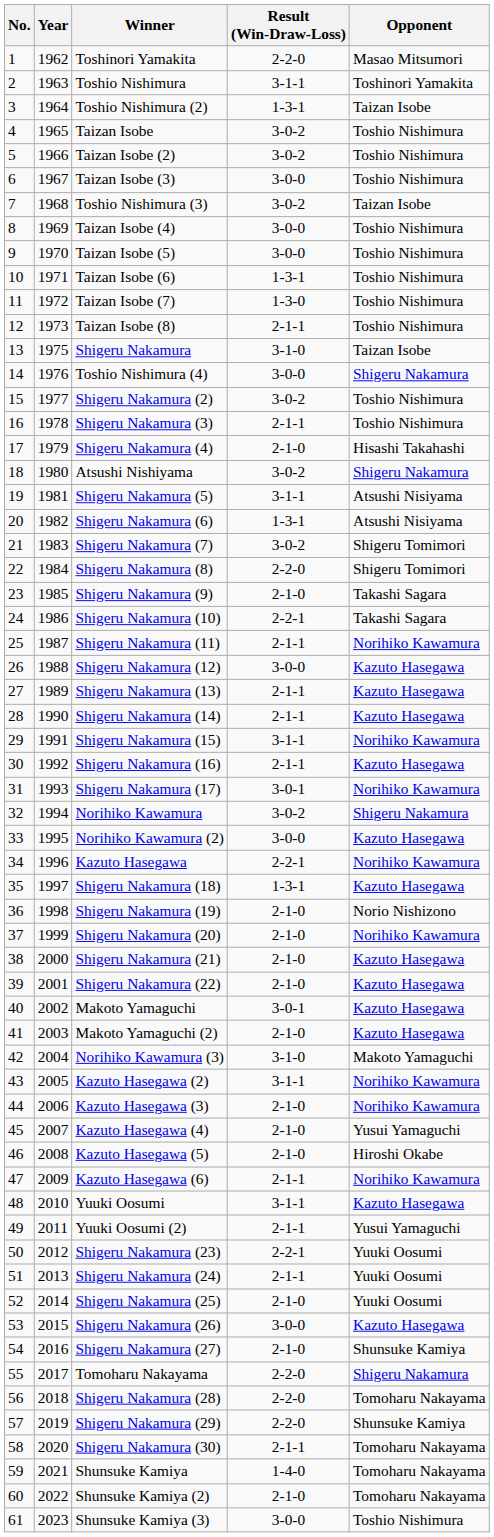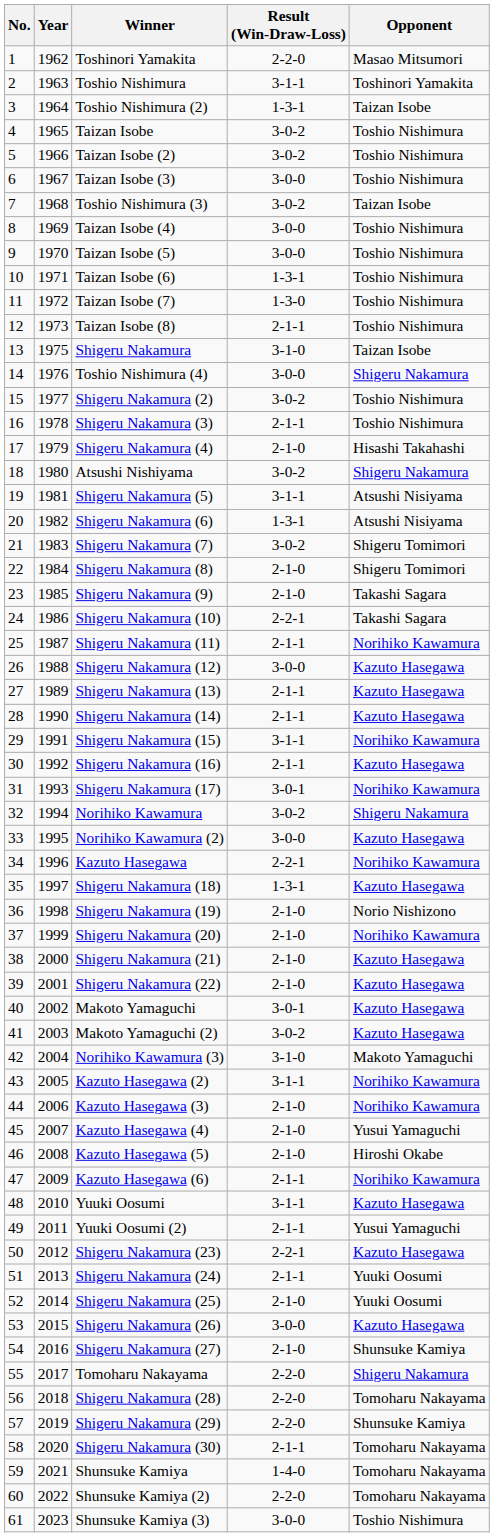 <table class="wikitable">
 <tr>
 <th>No.</th>
 <th>Year</th>
 <th>Winner</th>
 <th>Result<br>(Win-Draw-Loss)</th>
 <th>Opponent</th>
 </tr>
 <tr>
 <td>1</td>
 <td>1962</td>
 <td>Toshinori Yamakita</td>
 <td align="center">2-2-0</td>
 <td>Masao Mitsumori</td>
 </tr>
 <tr>
 <td>2</td>
 <td>1963</td>
 <td>Toshio Nishimura</td>
 <td align="center">3-1-1</td>
 <td>Toshinori Yamakita</td>
 </tr>
 <tr>
 <td>3</td>
 <td>1964</td>
 <td>Toshio Nishimura (2)</td>
 <td align="center">1-3-1</td>
 <td>Taizan Isobe</td>
 </tr>
 <tr>
 <td>4</td>
 <td>1965</td>
 <td>Taizan Isobe</td>
 <td align="center">3-0-2</td>
 <td>Toshio Nishimura</td>
 </tr>
 <tr>
 <td>5</td>
 <td>1966</td>
 <td>Taizan Isobe (2)</td>
 <td align="center">3-0-2</td>
 <td>Toshio Nishimura</td>
 </tr>
 <tr>
 <td>6</td>
 <td>1967</td>
 <td>Taizan Isobe (3)</td>
 <td align="center">3-0-0</td>
 <td>Toshio Nishimura</td>
 </tr>
 <tr>
 <td>7</td>
 <td>1968</td>
 <td>Toshio Nishimura (3)</td>
 <td align="center">3-0-2</td>
 <td>Taizan Isobe</td>
 </tr>
 <tr>
 <td>8</td>
 <td>1969</td>
 <td>Taizan Isobe (4)</td>
 <td align="center">3-0-0</td>
 <td>Toshio Nishimura</td>
 </tr>
 <tr>
 <td>9</td>
 <td>1970</td>
 <td>Taizan Isobe (5)</td>
 <td align="center">3-0-0</td>
 <td>Toshio Nishimura</td>
 </tr>
 <tr>
 <td>10</td>
 <td>1971</td>
 <td>Taizan Isobe (6)</td>
 <td align="center">1-3-1</td>
 <td>Toshio Nishimura</td>
 </tr>
 <tr>
 <td>11</td>
 <td>1972</td>
 <td>Taizan Isobe (7)</td>
 <td align="center">1-3-0</td>
 <td>Toshio Nishimura</td>
 </tr>
 <tr>
 <td>12</td>
 <td>1973</td>
 <td>Taizan Isobe (8)</td>
 <td align="center">2-1-1</td>
 <td>Toshio Nishimura</td>
 </tr>
 <tr>
 <td>13</td>
 <td>1975</td>
 <td><a href='#'>Shigeru Nakamura</a></td>
 <td align="center">3-1-0</td>
 <td>Taizan Isobe</td>
 </tr>
 <tr>
 <td>14</td>
 <td>1976</td>
 <td>Toshio Nishimura (4)</td>
 <td align="center">3-0-0</td>
 <td><a href='#'>Shigeru Nakamura</a></td>
 </tr>
 <tr>
 <td>15</td>
 <td>1977</td>
 <td><a href='#'>Shigeru Nakamura</a> (2)</td>
 <td align="center">3-0-2</td>
 <td>Toshio Nishimura</td>
 </tr>
 <tr>
 <td>16</td>
 <td>1978</td>
 <td><a href='#'>Shigeru Nakamura</a> (3)</td>
 <td align="center">2-1-1</td>
 <td>Toshio Nishimura</td>
 </tr>
 <tr>
 <td>17</td>
 <td>1979</td>
 <td><a href='#'>Shigeru Nakamura</a> (4)</td>
 <td align="center">2-1-0</td>
 <td>Hisashi Takahashi</td>
 </tr>
 <tr>
 <td>18</td>
 <td>1980</td>
 <td>Atsushi Nishiyama</td>
 <td align="center">3-0-2</td>
 <td><a href='#'>Shigeru Nakamura</a></td>
 </tr>
 <tr>
 <td>19</td>
 <td>1981</td>
 <td><a href='#'>Shigeru Nakamura</a> (5)</td>
 <td align="center">3-1-1</td>
 <td>Atsushi Nisiyama</td>
 </tr>
 <tr>
 <td>20</td>
 <td>1982</td>
 <td><a href='#'>Shigeru Nakamura</a> (6)</td>
 <td align="center">1-3-1</td>
 <td>Atsushi Nisiyama</td>
 </tr>
 <tr>
 <td>21</td>
 <td>1983</td>
 <td><a href='#'>Shigeru Nakamura</a> (7)</td>
 <td align="center">3-0-2</td>
 <td>Shigeru Tomimori</td>
 </tr>
 <tr>
 <td>22</td>
 <td>1984</td>
 <td><a href='#'>Shigeru Nakamura</a> (8)</td>
-<td align="center">2-2-0</td>
+<td align="center">2-1-0</td>
 <td>Shigeru Tomimori</td>
 </tr>
 <tr>
 <td>23</td>
 <td>1985</td>
 <td><a href='#'>Shigeru Nakamura</a> (9)</td>
 <td align="center">2-1-0</td>
 <td>Takashi Sagara</td>
 </tr>
 <tr>
 <td>24</td>
 <td>1986</td>
 <td><a href='#'>Shigeru Nakamura</a> (10)</td>
 <td align="center">2-2-1</td>
 <td>Takashi Sagara</td>
 </tr>
 <tr>
 <td>25</td>
 <td>1987</td>
 <td><a href='#'>Shigeru Nakamura</a> (11)</td>
 <td align="center">2-1-1</td>
 <td><a href='#'>Norihiko Kawamura</a></td>
 </tr>
 <tr>
 <td>26</td>
 <td>1988</td>
 <td><a href='#'>Shigeru Nakamura</a> (12)</td>
 <td align="center">3-0-0</td>
 <td><a href='#'>Kazuto Hasegawa</a></td>
 </tr>
 <tr>
 <td>27</td>
 <td>1989</td>
 <td><a href='#'>Shigeru Nakamura</a> (13)</td>
 <td align="center">2-1-1</td>
 <td><a href='#'>Kazuto Hasegawa</a></td>
 </tr>
 <tr>
 <td>28</td>
 <td>1990</td>
 <td><a href='#'>Shigeru Nakamura</a> (14)</td>
 <td align="center">2-1-1</td>
 <td><a href='#'>Kazuto Hasegawa</a></td>
 </tr>
 <tr>
 <td>29</td>
 <td>1991</td>
 <td><a href='#'>Shigeru Nakamura</a> (15)</td>
 <td align="center">3-1-1</td>
 <td><a href='#'>Norihiko Kawamura</a></td>
 </tr>
 <tr>
 <td>30</td>
 <td>1992</td>
 <td><a href='#'>Shigeru Nakamura</a> (16)</td>
 <td align="center">2-1-1</td>
 <td><a href='#'>Kazuto Hasegawa</a></td>
 </tr>
 <tr>
 <td>31</td>
 <td>1993</td>
 <td><a href='#'>Shigeru Nakamura</a> (17)</td>
 <td align="center">3-0-1</td>
 <td><a href='#'>Norihiko Kawamura</a></td>
 </tr>
 <tr>
 <td>32</td>
 <td>1994</td>
 <td><a href='#'>Norihiko Kawamura</a></td>
 <td align="center">3-0-2</td>
 <td><a href='#'>Shigeru Nakamura</a></td>
 </tr>
 <tr>
 <td>33</td>
 <td>1995</td>
 <td><a href='#'>Norihiko Kawamura</a> (2)</td>
 <td align="center">3-0-0</td>
 <td><a href='#'>Kazuto Hasegawa</a></td>
 </tr>
 <tr>
 <td>34</td>
 <td>1996</td>
 <td><a href='#'>Kazuto Hasegawa</a></td>
 <td align="center">2-2-1</td>
 <td><a href='#'>Norihiko Kawamura</a></td>
 </tr>
 <tr>
 <td>35</td>
 <td>1997</td>
 <td><a href='#'>Shigeru Nakamura</a> (18)</td>
 <td align="center">1-3-1</td>
 <td><a href='#'>Kazuto Hasegawa</a></td>
 </tr>
 <tr>
 <td>36</td>
 <td>1998</td>
 <td><a href='#'>Shigeru Nakamura</a> (19)</td>
 <td align="center">2-1-0</td>
 <td>Norio Nishizono</td>
 </tr>
 <tr>
 <td>37</td>
 <td>1999</td>
 <td><a href='#'>Shigeru Nakamura</a> (20)</td>
 <td align="center">2-1-0</td>
 <td><a href='#'>Norihiko Kawamura</a></td>
 </tr>
 <tr>
 <td>38</td>
 <td>2000</td>
 <td><a href='#'>Shigeru Nakamura</a> (21)</td>
 <td align="center">2-1-0</td>
 <td><a href='#'>Kazuto Hasegawa</a></td>
 </tr>
 <tr>
 <td>39</td>
 <td>2001</td>
 <td><a href='#'>Shigeru Nakamura</a> (22)</td>
 <td align="center">2-1-0</td>
 <td><a href='#'>Kazuto Hasegawa</a></td>
 </tr>
 <tr>
 <td>40</td>
 <td>2002</td>
 <td>Makoto Yamaguchi</td>
 <td align="center">3-0-1</td>
 <td><a href='#'>Kazuto Hasegawa</a></td>
 </tr>
 <tr>
 <td>41</td>
 <td>2003</td>
 <td>Makoto Yamaguchi (2)</td>
-<td align="center">2-1-0</td>
+<td align="center">3-0-2</td>
 <td><a href='#'>Kazuto Hasegawa</a></td>
 </tr>
 <tr>
 <td>42</td>
 <td>2004</td>
 <td><a href='#'>Norihiko Kawamura</a> (3)</td>
 <td align="center">3-1-0</td>
 <td>Makoto Yamaguchi</td>
 </tr>
 <tr>
 <td>43</td>
 <td>2005</td>
 <td><a href='#'>Kazuto Hasegawa</a> (2)</td>
 <td align="center">3-1-1</td>
 <td><a href='#'>Norihiko Kawamura</a></td>
 </tr>
 <tr>
 <td>44</td>
 <td>2006</td>
 <td><a href='#'>Kazuto Hasegawa</a> (3)</td>
 <td align="center">2-1-0</td>
 <td><a href='#'>Norihiko Kawamura</a></td>
 </tr>
 <tr>
 <td>45</td>
 <td>2007</td>
 <td><a href='#'>Kazuto Hasegawa</a> (4)</td>
 <td align="center">2-1-0</td>
 <td>Yusui Yamaguchi</td>
 </tr>
 <tr>
 <td>46</td>
 <td>2008</td>
 <td><a href='#'>Kazuto Hasegawa</a> (5)</td>
 <td align="center">2-1-0</td>
 <td>Hiroshi Okabe</td>
 </tr>
 <tr>
 <td>47</td>
 <td>2009</td>
 <td><a href='#'>Kazuto Hasegawa</a> (6)</td>
 <td align="center">2-1-1</td>
 <td><a href='#'>Norihiko Kawamura</a></td>
 </tr>
 <tr>
 <td>48</td>
 <td>2010</td>
 <td>Yuuki Oosumi</td>
 <td align="center">3-1-1</td>
 <td><a href='#'>Kazuto Hasegawa</a></td>
 </tr>
 <tr>
 <td>49</td>
 <td>2011</td>
 <td>Yuuki Oosumi (2)</td>
 <td align="center">2-1-1</td>
 <td>Yusui Yamaguchi</td>
 </tr>
 <tr>
 <td>50</td>
 <td>2012</td>
 <td><a href='#'>Shigeru Nakamura</a> (23)</td>
 <td align="center">2-2-1</td>
-<td>Yuuki Oosumi</td>
+<td><a href='#'>Kazuto Hasegawa</a></td>
 </tr>
 <tr>
 <td>51</td>
 <td>2013</td>
 <td><a href='#'>Shigeru Nakamura</a> (24)</td>
 <td align="center">2-1-1</td>
 <td>Yuuki Oosumi</td>
 </tr>
 <tr>
 <td>52</td>
 <td>2014</td>
 <td><a href='#'>Shigeru Nakamura</a> (25)</td>
 <td align="center">2-1-0</td>
 <td>Yuuki Oosumi</td>
 </tr>
 <tr>
 <td>53</td>
 <td>2015</td>
 <td><a href='#'>Shigeru Nakamura</a> (26)</td>
 <td align="center">3-0-0</td>
 <td><a href='#'>Kazuto Hasegawa</a></td>
 </tr>
 <tr>
 <td>54</td>
 <td>2016</td>
 <td><a href='#'>Shigeru Nakamura</a> (27)</td>
 <td align="center">2-1-0</td>
 <td>Shunsuke Kamiya</td>
 </tr>
 <tr>
 <td>55</td>
 <td>2017</td>
 <td>Tomoharu Nakayama</td>
 <td align="center">2-2-0</td>
 <td><a href='#'>Shigeru Nakamura</a></td>
 </tr>
 <tr>
 <td>56</td>
 <td>2018</td>
 <td><a href='#'>Shigeru Nakamura</a> (28)</td>
 <td align="center">2-2-0</td>
 <td>Tomoharu Nakayama</td>
 </tr>
 <tr>
 <td>57</td>
 <td>2019</td>
 <td><a href='#'>Shigeru Nakamura</a> (29)</td>
 <td align="center">2-2-0</td>
 <td>Shunsuke Kamiya</td>
 </tr>
 <tr>
 <td>58</td>
 <td>2020</td>
 <td><a href='#'>Shigeru Nakamura</a> (30)</td>
 <td align="center">2-1-1</td>
 <td>Tomoharu Nakayama</td>
 </tr>
 <tr>
 <td>59</td>
 <td>2021</td>
 <td>Shunsuke Kamiya</td>
 <td align="center">1-4-0</td>
 <td>Tomoharu Nakayama</td>
 </tr>
 <tr>
 <td>60</td>
 <td>2022</td>
 <td>Shunsuke Kamiya (2)</td>
-<td align="center">2-1-0</td>
+<td align="center">2-2-0</td>
 <td>Tomoharu Nakayama</td>
 </tr>
 <tr>
 <td>61</td>
 <td>2023</td>
 <td>Shunsuke Kamiya (3)</td>
 <td align="center">3-0-0</td>
 <td>Toshio Nishimura</td>
 </tr>
 </table>
